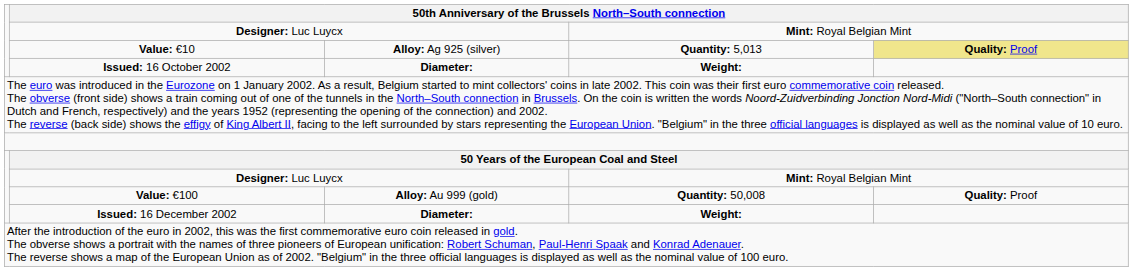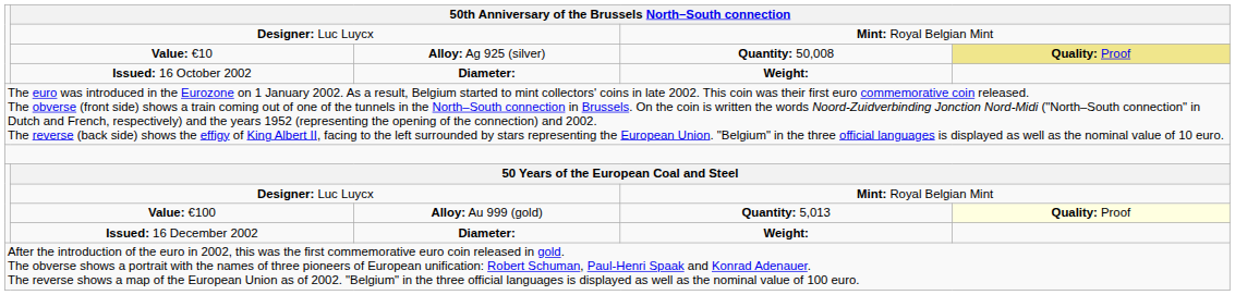 <table class="wikitable" style="width:100%;">
 <tr>
 <td rowspan="4"  style="white-space:nowrap; width:330px; text-align:center;"></td>
 <th scope=col colspan="4"  style="text-align:center">50th Anniversary of the Brussels <a href='#'>North–South connection</a></th>
 </tr>
 <tr style="text-align:center;">
 <td colspan="2"  style="width:50%; "><strong>Designer:</strong> Luc Luycx</td>
 <td colspan="2"  style="width:50%; "><strong>Mint:</strong> Royal Belgian Mint</td>
 </tr>
 <tr>
 <td align=center><strong>Value:</strong> €10</td>
 <td align=center><strong>Alloy:</strong> Ag 925 (silver)</td>
-<td align=center><strong>Quantity:</strong> 5,013</td>
+<td align=center><strong>Quantity:</strong> 50,008</td>
 <td align=center style="background: khaki;"><strong>Quality:</strong> <a href='#'>Proof</a></td>
 </tr>
 <tr>
 <td align=center><strong>Issued:</strong> 16 October 2002</td>
 <td align=center><strong>Diameter:</strong> </td>
 <td align=center><strong>Weight:</strong> </td>
 <td align=center></td>
 </tr>
 <tr>
 <td colspan="5" style="text-align:left;">The <a href='#'>euro</a> was introduced in the <a href='#'>Eurozone</a> on 1 January 2002. As a result, Belgium started to mint collectors' coins in late 2002. This coin was their first euro <a href='#'>commemorative coin</a> released.<br>The <a href='#'>obverse</a> (front side) shows a train coming out of one of the tunnels in the <a href='#'>North–South connection</a> in <a href='#'>Brussels</a>. On the coin is written the words <em>Noord-Zuidverbinding Jonction Nord-Midi</em> ("North–South connection" in Dutch and French, respectively) and the years 1952 (representing the opening of the connection) and 2002.<br>The <a href='#'>reverse</a> (back side) shows the <a href='#'>effigy</a> of <a href='#'>King Albert II</a>, facing to the left surrounded by stars representing the <a href='#'>European Union</a>. "Belgium" in the three <a href='#'>official languages</a> is displayed as well as the nominal value of 10 euro.</td>
 </tr>
 <tr>
 <td colspan="5" style="text-align:left;"> </td>
 </tr>
 <tr>
 <td rowspan="4" style="text-align:center;"></td>
 <th scope=col colspan="4"  style="text-align:center">50 Years of the European Coal and Steel</th>
 </tr>
 <tr style="text-align:center;">
 <td colspan="2"  style="width:50%; "><strong>Designer:</strong> Luc Luycx</td>
 <td colspan="2"  style="width:50%; "><strong>Mint:</strong> Royal Belgian Mint</td>
 </tr>
 <tr>
 <td align=center><strong>Value:</strong> €100</td>
 <td align=center><strong>Alloy:</strong> Au 999 (gold)</td>
-<td align=center><strong>Quantity:</strong> 50,008</td>
-<td align=center><strong>Quality:</strong> Proof</td>
+<td align=center><strong>Quantity:</strong> 5,013</td>
+<td align=center style="background: lightyellow;"><strong>Quality:</strong> Proof</td>
 </tr>
 <tr>
 <td align=center><strong>Issued:</strong> 16 December 2002</td>
 <td align=center><strong>Diameter:</strong> </td>
 <td align=center><strong>Weight:</strong> </td>
 <td align=center></td>
 </tr>
 <tr>
 <td colspan="5" style="text-align:left;">After the introduction of the euro in 2002, this was the first commemorative euro coin released in <a href='#'>gold</a>.<br>The obverse shows a portrait with the names of three pioneers of European unification: <a href='#'>Robert Schuman</a>, <a href='#'>Paul-Henri Spaak</a> and <a href='#'>Konrad Adenauer</a>.<br>The reverse shows a map of the European Union as of 2002. "Belgium" in the three official languages is displayed as well as the nominal value of 100 euro.</td>
 </tr>
 </table>
